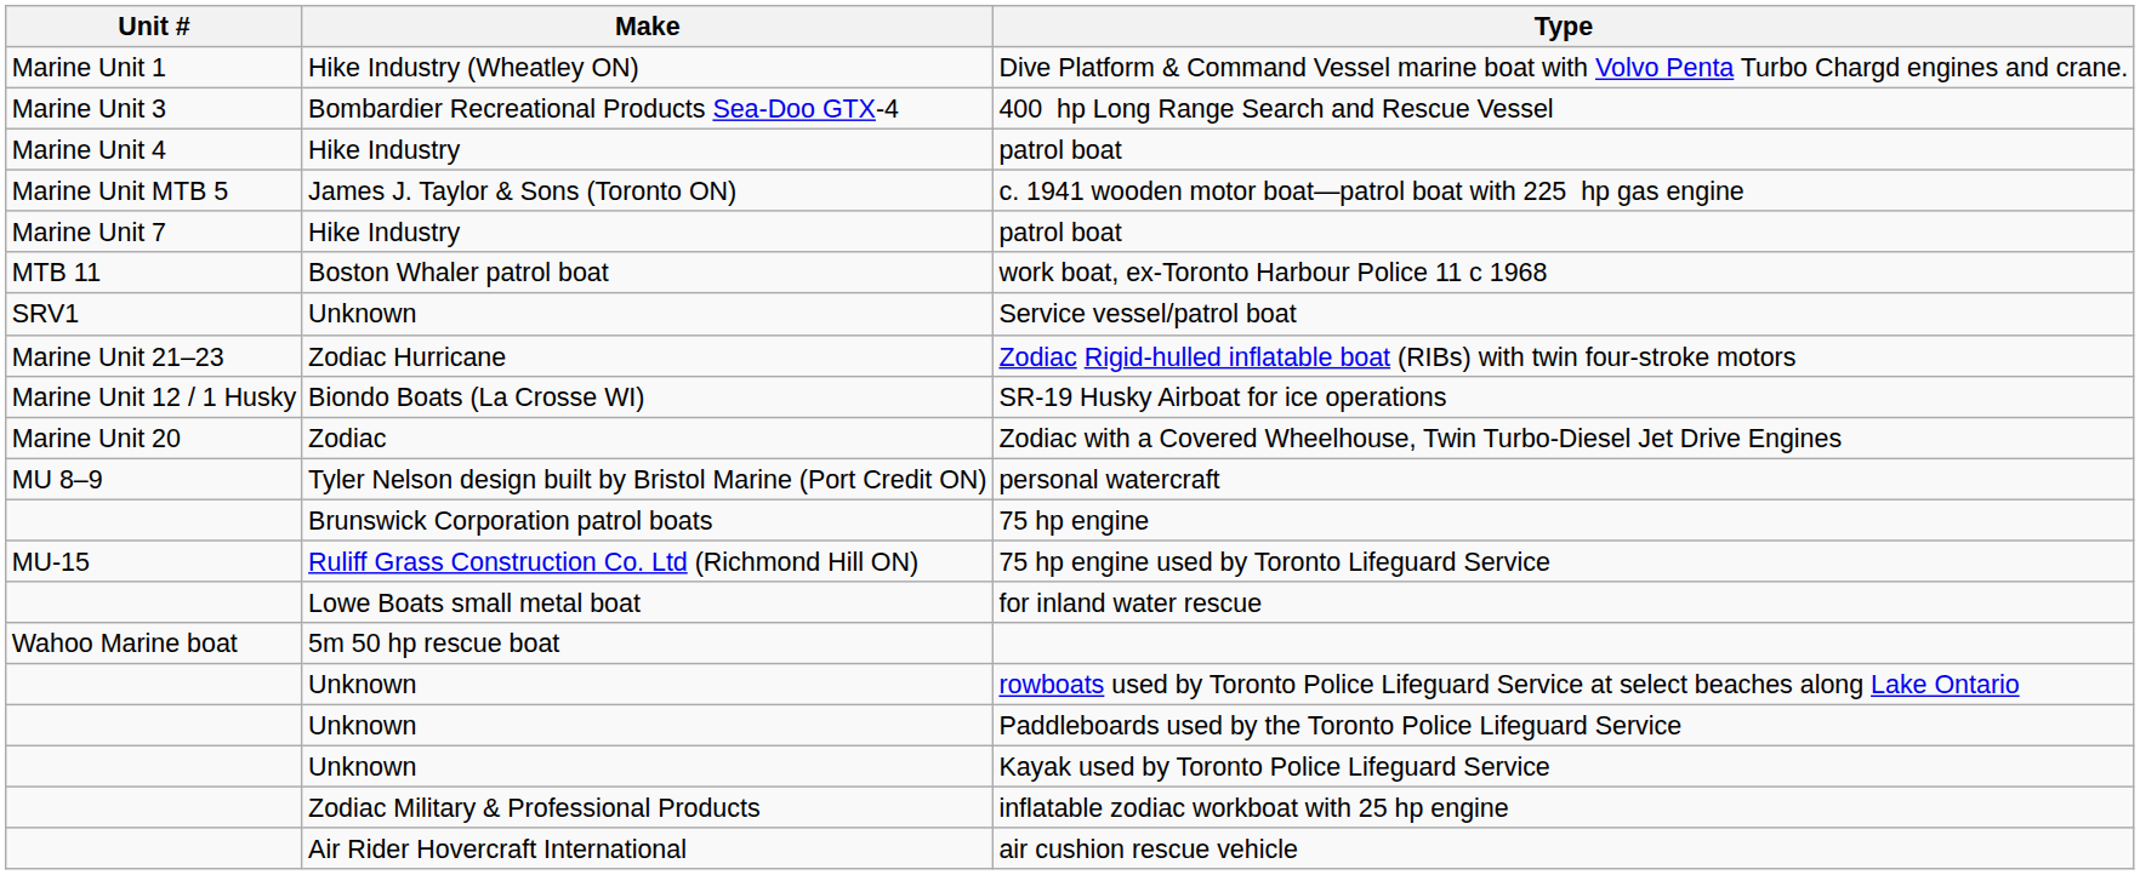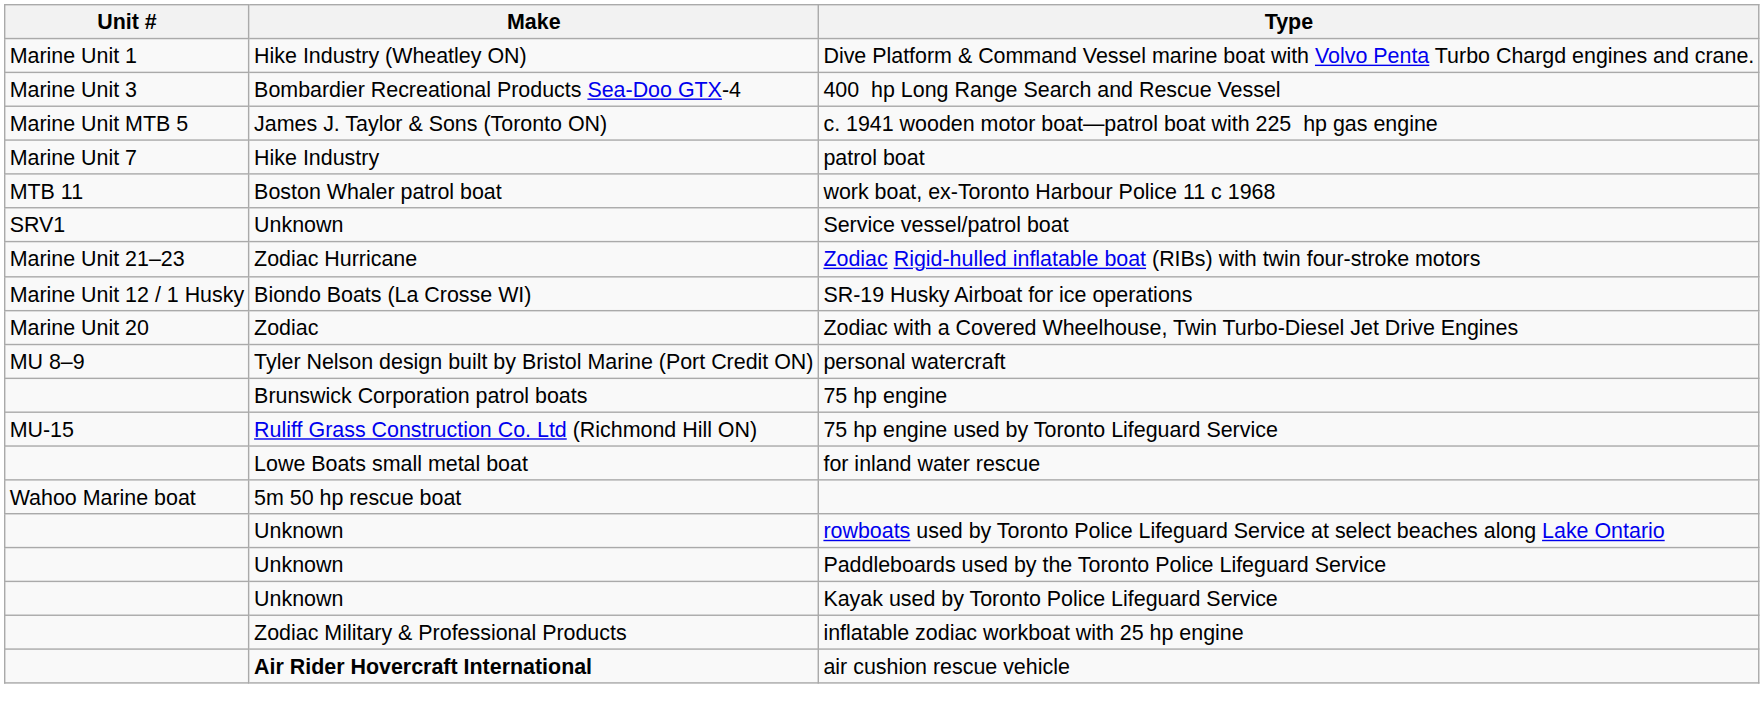 <table class="wikitable" style="font-size: 95%;" |>
 <tr>
 <th>Unit #</th>
 <th>Make</th>
 <th>Type</th>
 </tr>
 <tr>
 <td>Marine Unit 1</td>
 <td>Hike Industry (Wheatley ON)</td>
 <td>Dive Platform & Command Vessel marine boat with <a href='#'>Volvo Penta</a> Turbo Chargd  engines and crane.</td>
 </tr>
 <tr>
 <td>Marine Unit 3</td>
 <td>Bombardier Recreational Products <a href='#'>Sea-Doo GTX</a>-4</td>
 <td>400  hp Long Range Search and Rescue Vessel</td>
-</tr>
-<tr>
-<td>Marine Unit 4</td>
-<td>Hike Industry</td>
-<td>patrol boat</td>
 </tr>
 <tr>
 <td>Marine Unit MTB 5</td>
 <td>James J. Taylor & Sons (Toronto ON)</td>
 <td>c. 1941 wooden motor boat—patrol boat with 225  hp gas engine</td>
 </tr>
 <tr>
 <td>Marine Unit 7</td>
 <td>Hike Industry</td>
 <td>patrol boat</td>
 </tr>
 <tr>
 <td>MTB 11</td>
 <td>Boston Whaler patrol boat</td>
 <td>work boat, ex-Toronto Harbour Police 11 c 1968</td>
 </tr>
 <tr>
 <td>SRV1</td>
 <td>Unknown</td>
 <td>Service vessel/patrol boat</td>
 </tr>
 <tr>
 <td>Marine Unit 21–23</td>
 <td>Zodiac Hurricane</td>
 <td> <a href='#'>Zodiac</a> <a href='#'>Rigid-hulled inflatable boat</a> (RIBs) with twin  four-stroke motors</td>
 </tr>
 <tr>
 <td>Marine Unit 12 / 1 Husky</td>
 <td>Biondo Boats (La Crosse WI)</td>
 <td>SR-19 Husky Airboat for ice operations</td>
 </tr>
 <tr>
 <td>Marine Unit 20</td>
 <td>Zodiac</td>
 <td> Zodiac with a Covered Wheelhouse, Twin Turbo-Diesel Jet Drive Engines</td>
 </tr>
 <tr>
 <td>MU 8–9</td>
 <td>Tyler Nelson design built by Bristol Marine (Port Credit ON)</td>
 <td>personal watercraft</td>
 </tr>
 <tr>
 <td></td>
 <td>Brunswick Corporation patrol boats</td>
 <td>75 hp engine</td>
 </tr>
 <tr>
 <td>MU-15</td>
 <td><a href='#'>Ruliff Grass Construction Co. Ltd</a> (Richmond Hill ON)</td>
 <td>75 hp engine used by Toronto Lifeguard Service</td>
 </tr>
 <tr>
 <td></td>
 <td>Lowe Boats small metal boat</td>
 <td>for inland water rescue</td>
 </tr>
 <tr>
 <td>Wahoo Marine boat</td>
 <td>5m 50 hp rescue boat</td>
 </tr>
 <tr>
 <td></td>
 <td>Unknown</td>
 <td><a href='#'>rowboats</a> used by Toronto Police Lifeguard Service at select beaches along <a href='#'>Lake Ontario</a></td>
 </tr>
 <tr>
 <td></td>
 <td>Unknown</td>
 <td>Paddleboards used by the Toronto Police Lifeguard Service</td>
 </tr>
 <tr>
 <td></td>
 <td>Unknown</td>
 <td>Kayak used by Toronto Police Lifeguard Service</td>
 </tr>
 <tr>
 <td></td>
 <td>Zodiac Military & Professional Products</td>
 <td>inflatable zodiac workboat with 25 hp engine</td>
 </tr>
 <tr>
 <td></td>
-<td>Air Rider Hovercraft International</td>
+<td><strong>Air Rider Hovercraft International</strong></td>
 <td>air cushion rescue vehicle </td>
 </tr>
 </table>
